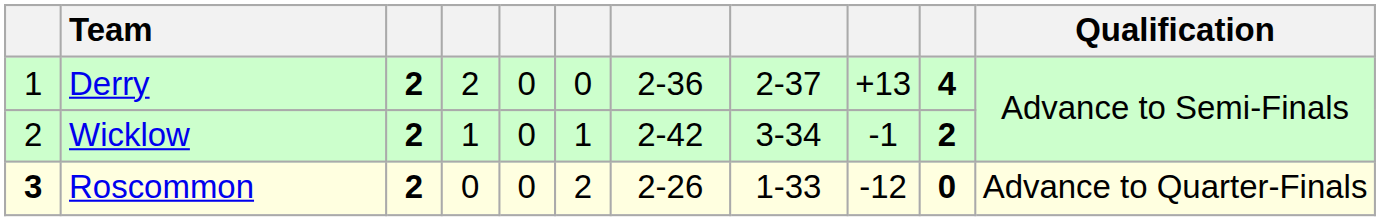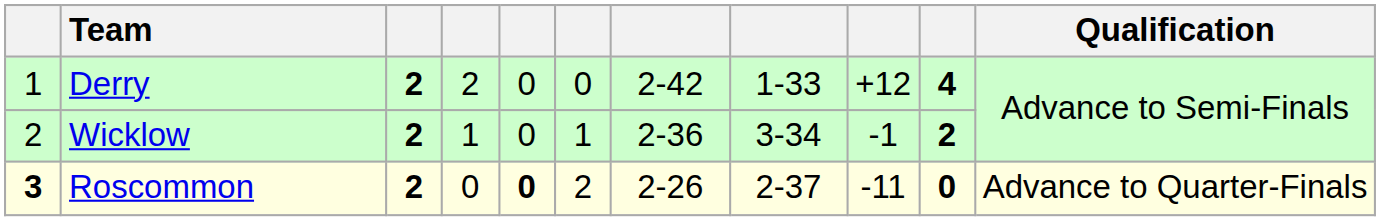 <table class="wikitable" style="text-align:center">
 <tr>
 <th width=20></th>
 <th width=150 style="text-align:left;">Team</th>
 <th width=20></th>
 <th width=20></th>
 <th width=20></th>
 <th width=20></th>
 <th width=50></th>
 <th width=50></th>
 <th width=20></th>
 <th width=20></th>
 <th>Qualification</th>
 </tr>
 <tr style="background:#ccffcc">
 <td>1</td>
 <td align="left"> <a href='#'>Derry</a></td>
 <td><strong>2</strong></td>
 <td>2</td>
 <td>0</td>
 <td>0</td>
-<td>2-36</td>
-<td>2-37</td>
-<td>+13</td>
+<td>2-42</td>
+<td>1-33</td>
+<td>+12</td>
 <td><strong>4</strong></td>
 <td rowspan="2">Advance to Semi-Finals</td>
 </tr>
 <tr style="background:#ccffcc">
 <td>2</td>
 <td align="left"> <a href='#'>Wicklow</a></td>
 <td><strong>2</strong></td>
 <td>1</td>
 <td>0</td>
 <td>1</td>
-<td>2-42</td>
+<td>2-36</td>
 <td>3-34</td>
 <td>-1</td>
 <td><strong>2</strong></td>
 </tr>
 <tr style="background:#FFFFE0">
 <td><strong>3</strong></td>
 <td align="left"> <a href='#'>Roscommon</a></td>
 <td><strong>2</strong></td>
 <td>0</td>
-<td>0</td>
+<td><strong>0</strong></td>
 <td>2</td>
 <td>2-26</td>
-<td>1-33</td>
-<td>-12</td>
+<td>2-37</td>
+<td>-11</td>
 <td><strong>0</strong></td>
 <td>Advance to Quarter-Finals</td>
 </tr>
 </table>
